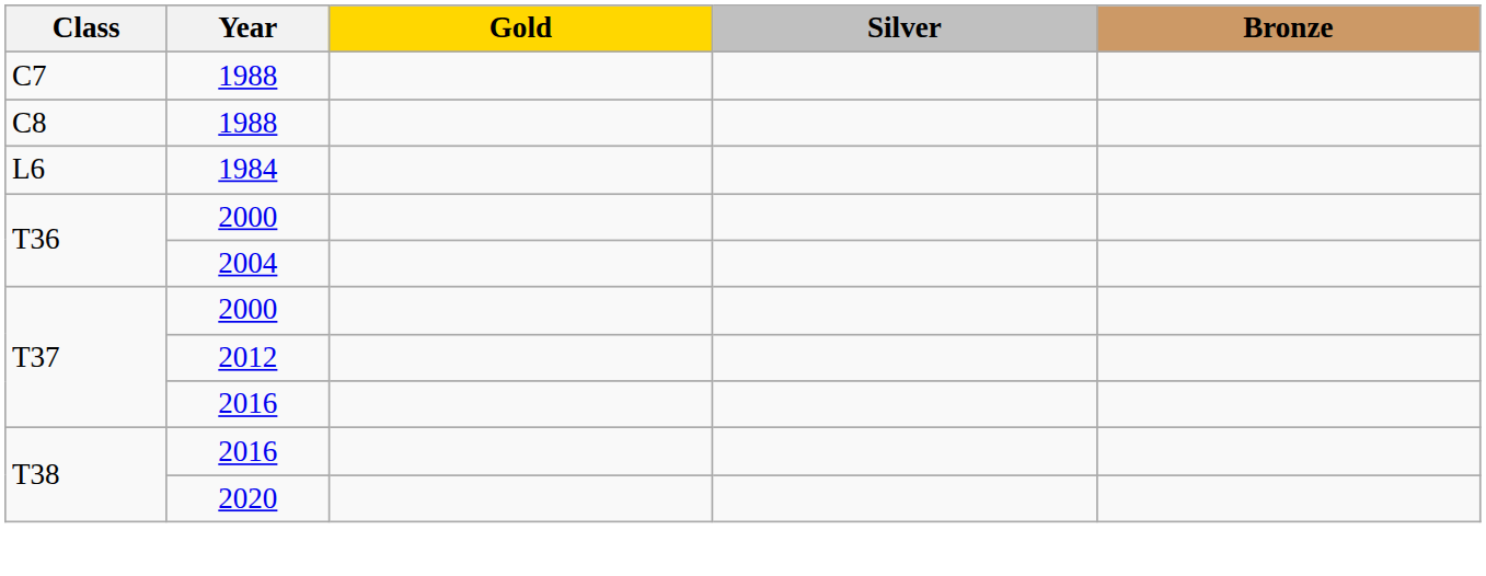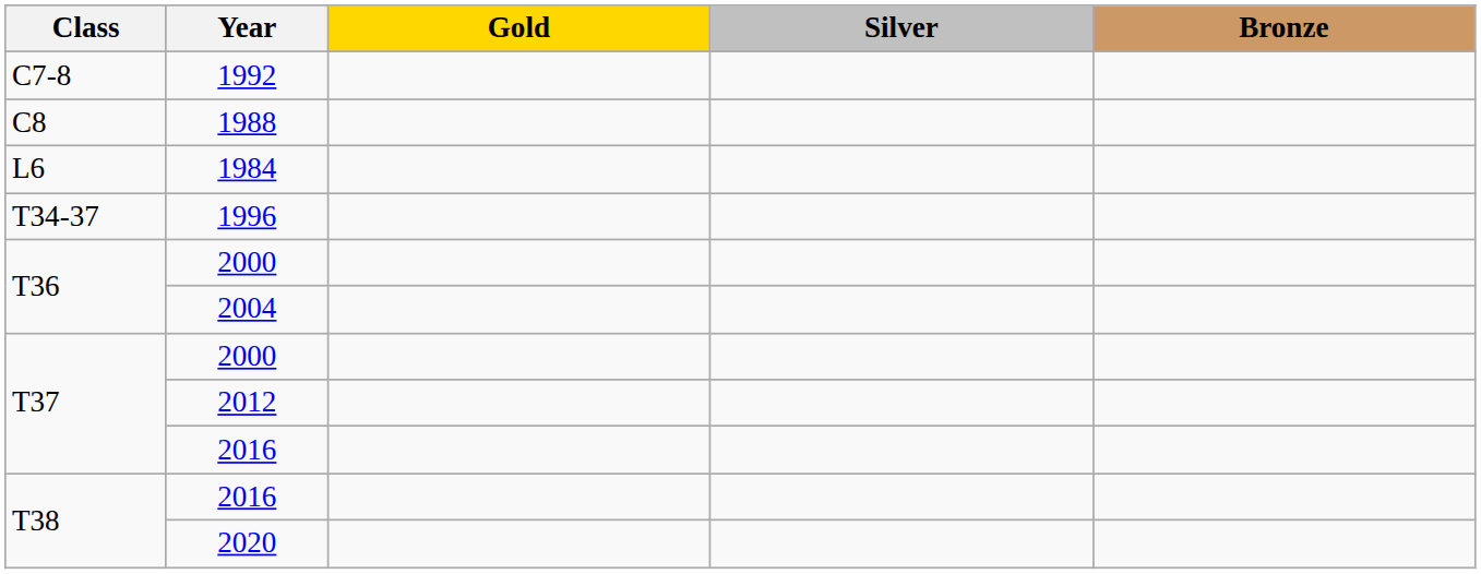 <table class="wikitable">
 <tr>
 <th width=80>Class</th>
 <th width=80>Year</th>
 <td align=center width=200 bgcolor=gold><strong>Gold</strong></td>
 <td align=center width=200 bgcolor=silver><strong>Silver</strong></td>
 <td align=center width=200 bgcolor=cc9966><strong>Bronze</strong></td>
 </tr>
 <tr>
-<td>C7</td>
-<td align=center><a href='#'>1988</a></td>
+<td>C7-8</td>
+<td align=center><a href='#'>1992</a></td>
 <td></td>
 <td></td>
 <td></td>
 </tr>
 <tr>
 <td>C8</td>
 <td align=center><a href='#'>1988</a></td>
 <td></td>
 <td></td>
 <td></td>
 </tr>
 <tr>
 <td>L6</td>
 <td align=center><a href='#'>1984</a></td>
+<td></td>
+<td></td>
+<td></td>
+</tr>
+<tr>
+<td>T34-37</td>
+<td align=center><a href='#'>1996</a></td>
 <td></td>
 <td></td>
 <td></td>
 </tr>
 <tr>
 <td rowspan=2>T36</td>
 <td align=center><a href='#'>2000</a></td>
 <td></td>
 <td></td>
 <td></td>
 </tr>
 <tr>
 <td align=center><a href='#'>2004</a></td>
 <td></td>
 <td></td>
 <td></td>
 </tr>
 <tr>
 <td rowspan=3>T37</td>
 <td align=center><a href='#'>2000</a></td>
 <td></td>
 <td></td>
 <td></td>
 </tr>
 <tr>
 <td align=center><a href='#'>2012</a></td>
 <td></td>
 <td></td>
 <td></td>
 </tr>
 <tr>
 <td align=center><a href='#'>2016</a></td>
 <td></td>
 <td></td>
 <td></td>
 </tr>
 <tr>
 <td rowspan=2>T38</td>
 <td align=center><a href='#'>2016</a></td>
 <td></td>
 <td></td>
 <td></td>
 </tr>
 <tr>
 <td align=center><a href='#'>2020</a></td>
 <td></td>
 <td></td>
 <td></td>
 </tr>
 </table>
